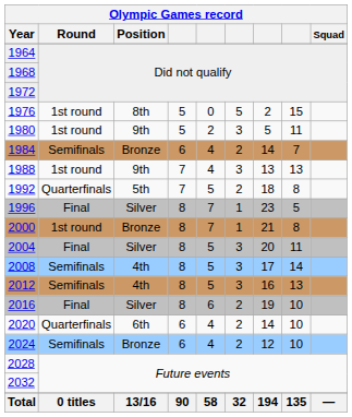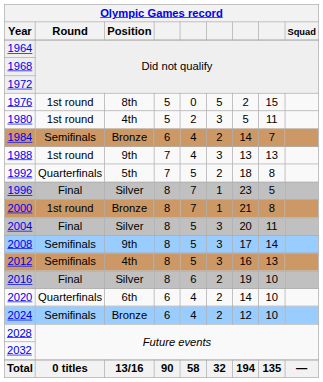 <table class="wikitable" style="text-align: center;">
 <tr>
 <th colspan=10><a href='#'>Olympic Games record</a></th>
 </tr>
 <tr>
 <th>Year</th>
 <th>Round</th>
 <th>Position</th>
 <th width=30></th>
 <th width=30></th>
 <th width=30></th>
 <th width=30></th>
 <th width=30></th>
 <th><small>Squad</small></th>
 </tr>
 <tr>
 </tr>
 <tr bgcolor="efefef">
 <td> <a href='#'>1964</a></td>
 <td colspan=9 rowspan=3>Did not qualify</td>
 </tr>
 <tr bgcolor="efefef">
 <td> <a href='#'>1968</a></td>
 </tr>
 <tr bgcolor="efefef">
 <td> <a href='#'>1972</a></td>
 </tr>
 <tr>
 <td> <a href='#'>1976</a></td>
 <td>1st round</td>
 <td>8th</td>
 <td>5</td>
 <td>0</td>
 <td>5</td>
 <td>2</td>
 <td>15</td>
 <td></td>
 </tr>
 <tr>
 <td> <a href='#'>1980</a></td>
 <td>1st round</td>
-<td>9th</td>
+<td>4th</td>
 <td>5</td>
 <td>2</td>
 <td>3</td>
 <td>5</td>
 <td>11</td>
 <td></td>
 </tr>
 <tr bgcolor=cc9966>
 <td> <a href='#'>1984</a></td>
 <td>Semifinals</td>
 <td>Bronze</td>
 <td>6</td>
 <td>4</td>
 <td>2</td>
 <td>14</td>
 <td>7</td>
 <td></td>
 </tr>
 <tr>
 <td> <a href='#'>1988</a></td>
 <td>1st round</td>
 <td>9th</td>
 <td>7</td>
 <td>4</td>
 <td>3</td>
 <td>13</td>
 <td>13</td>
 <td></td>
 </tr>
 <tr>
 <td> <a href='#'>1992</a></td>
 <td>Quarterfinals</td>
 <td>5th</td>
 <td>7</td>
 <td>5</td>
 <td>2</td>
 <td>18</td>
 <td>8</td>
 <td></td>
 </tr>
 <tr bgcolor=silver>
 <td> <a href='#'>1996</a></td>
 <td>Final</td>
 <td>Silver</td>
 <td>8</td>
 <td>7</td>
 <td>1</td>
 <td>23</td>
 <td>5</td>
 <td></td>
 </tr>
 <tr bgcolor=cc9966>
 <td> <a href='#'>2000</a></td>
 <td>1st round</td>
 <td>Bronze</td>
 <td>8</td>
 <td>7</td>
 <td>1</td>
 <td>21</td>
 <td>8</td>
 <td></td>
 </tr>
 <tr bgcolor=silver>
 <td> <a href='#'>2004</a></td>
 <td>Final</td>
 <td>Silver</td>
 <td>8</td>
 <td>5</td>
 <td>3</td>
 <td>20</td>
 <td>11</td>
 <td></td>
 </tr>
 <tr style="background:#9acdff;">
 <td> <a href='#'>2008</a></td>
 <td>Semifinals</td>
-<td>4th</td>
+<td>9th</td>
 <td>8</td>
 <td>5</td>
 <td>3</td>
 <td>17</td>
 <td>14</td>
 <td></td>
 </tr>
 <tr bgcolor=cc9966>
 <td> <a href='#'>2012</a></td>
 <td>Semifinals</td>
 <td>4th</td>
 <td>8</td>
 <td>5</td>
 <td>3</td>
 <td>16</td>
 <td>13</td>
 <td></td>
 </tr>
 <tr bgcolor=silver>
 <td> <a href='#'>2016</a></td>
 <td>Final</td>
 <td>Silver</td>
 <td>8</td>
 <td>6</td>
 <td>2</td>
 <td>19</td>
 <td>10</td>
 <td></td>
 </tr>
 <tr>
 <td> <a href='#'>2020</a></td>
 <td>Quarterfinals</td>
 <td>6th</td>
 <td>6</td>
 <td>4</td>
 <td>2</td>
 <td>14</td>
 <td>10</td>
 <td></td>
 </tr>
 <tr style="background:#9acdff;">
 <td> <a href='#'>2024</a></td>
 <td>Semifinals</td>
 <td>Bronze</td>
 <td>6</td>
 <td>4</td>
 <td>2</td>
 <td>12</td>
 <td>10</td>
 <td></td>
 </tr>
 <tr>
 <td align=left> <a href='#'>2028</a></td>
 <td colspan=9 rowspan=2><em>Future events</em></td>
 </tr>
 <tr>
 <td align=left> <a href='#'>2032</a></td>
 </tr>
 <tr>
 </tr>
 <tr>
 <th>Total</th>
 <th>0 titles</th>
 <th>13/16</th>
 <th>90</th>
 <th>58</th>
 <th>32</th>
 <th>194</th>
 <th>135</th>
 <th>—</th>
 </tr>
 </table>
